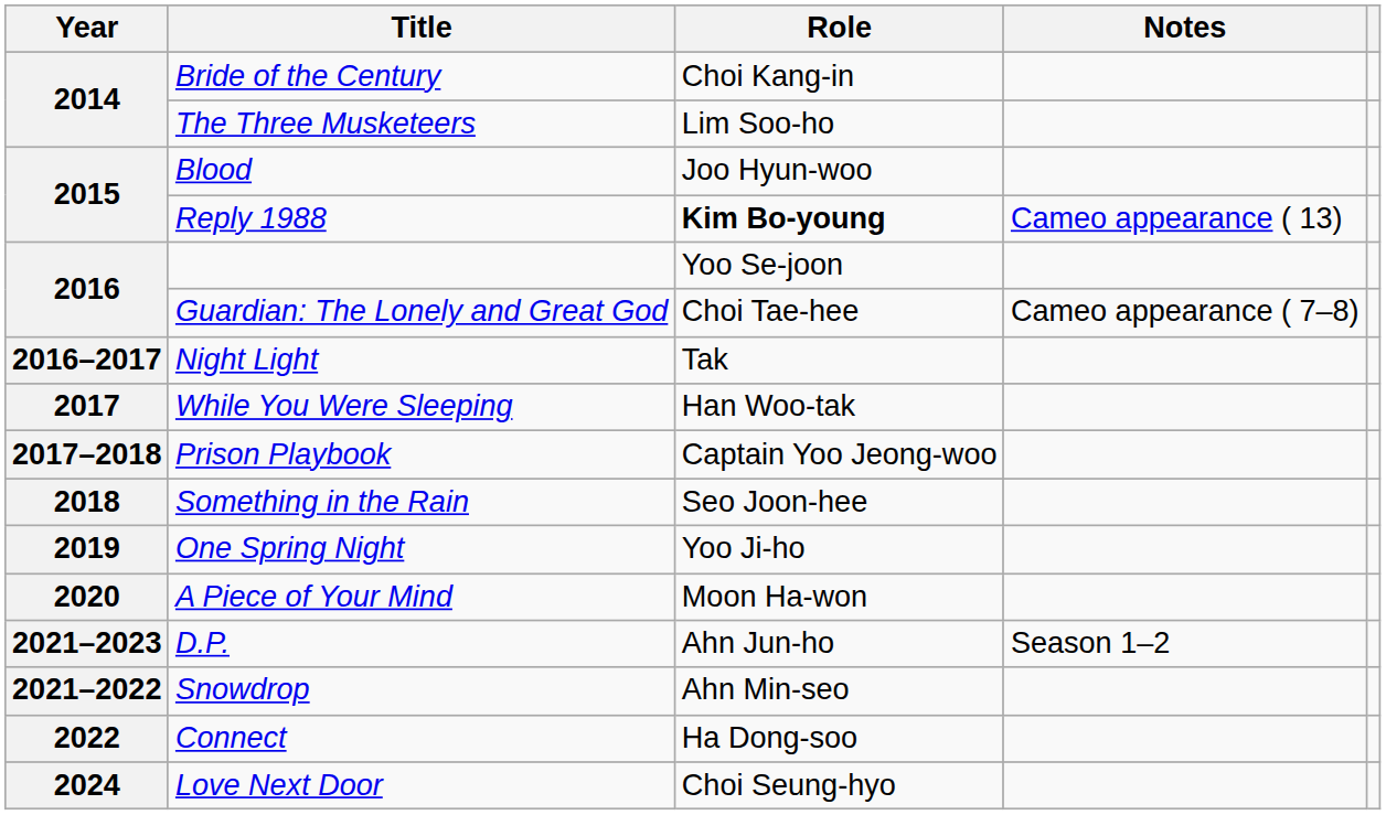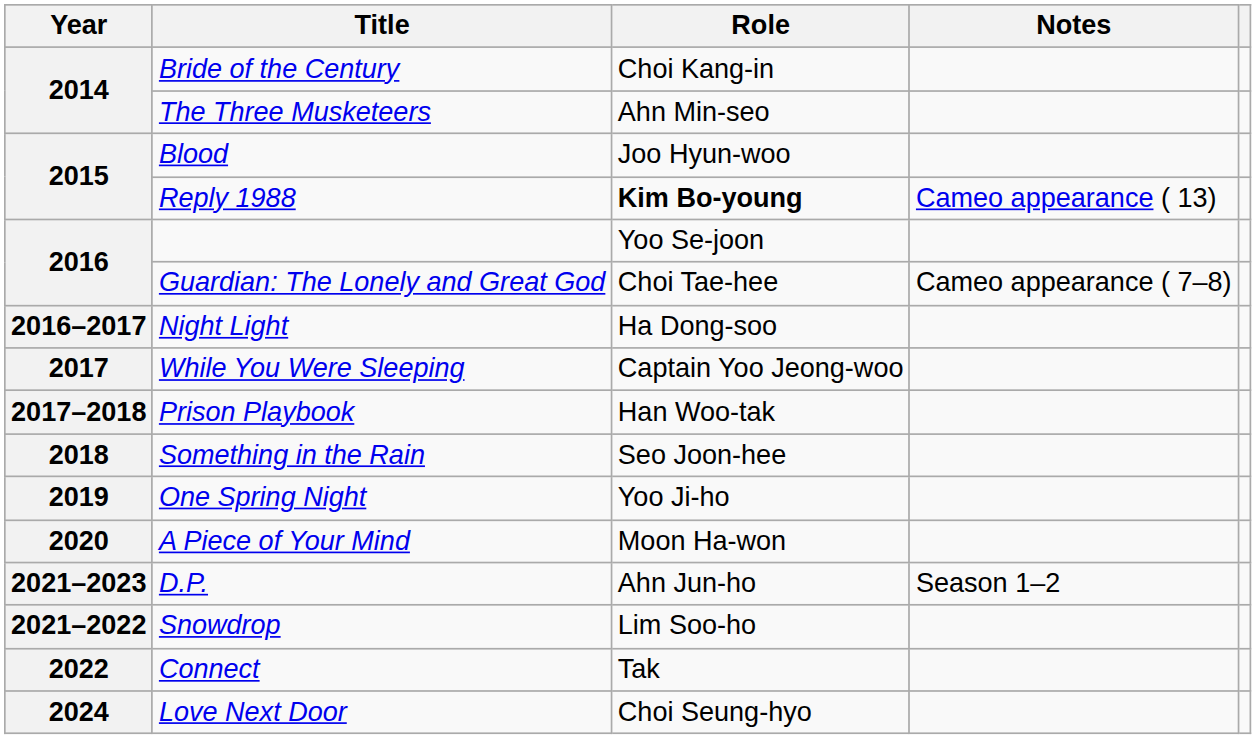 <table class="wikitable plainrowheaders sortable">
 <tr>
 <th scope="col">Year</th>
 <th scope="col">Title</th>
 <th scope="col">Role</th>
 <th scope="col">Notes</th>
 <th scope="col" class="unsortable"></th>
 </tr>
 <tr>
 <th scope="row" rowspan="2">2014</th>
 <td><em><a href='#'>Bride of the Century</a></em></td>
 <td>Choi Kang-in</td>
 <td></td>
 <td style="text-align:center"></td>
 </tr>
 <tr>
 <td><em><a href='#'>The Three Musketeers</a></em></td>
-<td>Lim Soo-ho</td>
+<td>Ahn Min-seo</td>
 <td></td>
 <td style="text-align:center"></td>
 </tr>
 <tr>
 <th scope="row" rowspan="2">2015</th>
 <td><em><a href='#'>Blood</a></em></td>
 <td>Joo Hyun-woo</td>
 <td></td>
 <td style="text-align:center"></td>
 </tr>
 <tr>
 <td><em><a href='#'>Reply 1988</a></em></td>
 <td><strong>Kim Bo-young</strong></td>
 <td><a href='#'>Cameo appearance</a> ( 13)</td>
 <td style="text-align:center"></td>
 </tr>
 <tr>
 <th scope="row" rowspan="2">2016</th>
 <td><em></em></td>
 <td>Yoo Se-joon</td>
 <td></td>
 <td style="text-align:center"></td>
 </tr>
 <tr>
 <td><em><a href='#'>Guardian: The Lonely and Great God</a></em></td>
 <td>Choi Tae-hee</td>
 <td>Cameo appearance ( 7–8)</td>
 <td style="text-align:center"></td>
 </tr>
 <tr>
 <th scope="row">2016–2017</th>
 <td><em><a href='#'>Night Light</a></em></td>
-<td>Tak</td>
+<td>Ha Dong-soo</td>
 <td></td>
 <td style="text-align:center"></td>
 </tr>
 <tr>
 <th scope="row">2017</th>
 <td><em><a href='#'>While You Were Sleeping</a></em></td>
-<td>Han Woo-tak</td>
+<td>Captain Yoo Jeong-woo</td>
 <td></td>
 <td style="text-align:center"></td>
 </tr>
 <tr>
 <th scope="row">2017–2018</th>
 <td><em><a href='#'>Prison Playbook</a></em></td>
-<td>Captain Yoo Jeong-woo</td>
+<td>Han Woo-tak</td>
 <td></td>
 <td style="text-align:center"></td>
 </tr>
 <tr>
 <th scope="row">2018</th>
 <td><em><a href='#'>Something in the Rain</a></em></td>
 <td>Seo Joon-hee</td>
 <td></td>
 <td style="text-align:center"></td>
 </tr>
 <tr>
 <th scope="row">2019</th>
 <td><em><a href='#'>One Spring Night</a></em></td>
 <td>Yoo Ji-ho</td>
 <td></td>
 <td style="text-align:center"></td>
 </tr>
 <tr>
 <th scope="row">2020</th>
 <td><em><a href='#'>A Piece of Your Mind</a></em></td>
 <td>Moon Ha-won</td>
 <td></td>
 <td style="text-align:center"></td>
 </tr>
 <tr>
 <th scope="row">2021–2023</th>
 <td><em><a href='#'>D.P.</a></em></td>
 <td>Ahn Jun-ho</td>
 <td>Season 1–2</td>
 <td style="text-align:center"></td>
 </tr>
 <tr>
 <th scope="row">2021–2022</th>
 <td><em><a href='#'>Snowdrop</a></em></td>
-<td>Ahn Min-seo</td>
+<td>Lim Soo-ho</td>
 <td></td>
 <td style="text-align:center"></td>
 </tr>
 <tr>
 <th scope="row">2022</th>
 <td><em><a href='#'>Connect</a></em></td>
-<td>Ha Dong-soo</td>
+<td>Tak</td>
 <td></td>
 <td style="text-align:center"></td>
 </tr>
 <tr>
 <th scope="row">2024</th>
 <td><em><a href='#'>Love Next Door</a></em></td>
 <td>Choi Seung-hyo</td>
 <td></td>
 <td style="text-align:center"></td>
 </tr>
 </table>
